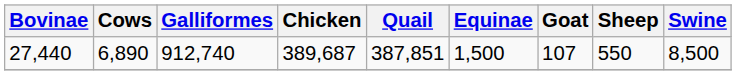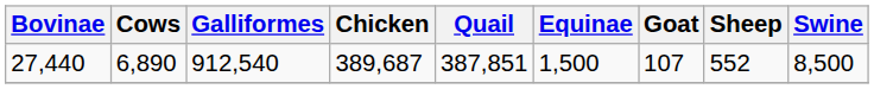 <table class="wikitable"  style="float:left">
 <tr>
 <th><a href='#'>Bovinae</a></th>
 <th>Cows</th>
 <th><a href='#'>Galliformes</a></th>
 <th>Chicken</th>
 <th><a href='#'>Quail</a></th>
 <th><a href='#'>Equinae</a></th>
 <th>Goat</th>
 <th>Sheep</th>
 <th><a href='#'>Swine</a></th>
 </tr>
 <tr>
 <td>27,440</td>
 <td>6,890</td>
-<td>912,740</td>
+<td>912,540</td>
 <td>389,687</td>
 <td>387,851</td>
 <td>1,500</td>
 <td>107</td>
-<td>550</td>
+<td>552</td>
 <td>8,500</td>
 </tr>
 <tr>
 </tr>
 </table>
